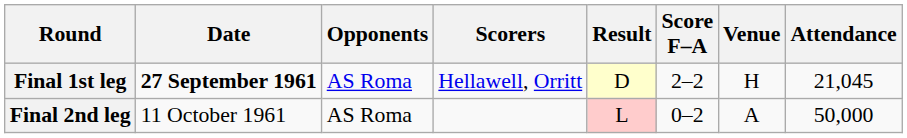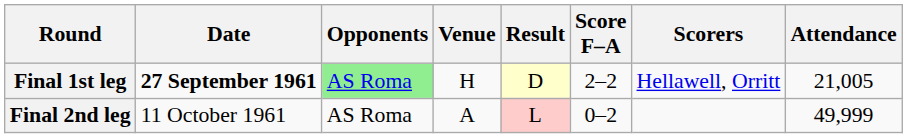 <table class="wikitable plainrowheaders" style="text-align:center">
 <tr>
 <th scope="col">Round</th>
 <th scope="col">Date</th>
 <th scope="col">Opponents</th>
-<th scope="col">Scorers</th>
+<th scope="col">Venue</th>
 <th scope="col">Result</th>
 <th scope="col">Score<br>F–A</th>
-<th scope="col">Venue</th>
+<th scope="col">Scorers</th>
 <th scope="col">Attendance</th>
 </tr>
 <tr>
 <th scope="row">Final 1st leg</th>
 <td align="left"><strong>27 September 1961</strong></td>
-<td align="left"><a href='#'>AS Roma</a></td>
-<td align="left"><a href='#'>Hellawell</a>, <a href='#'>Orritt</a></td>
+<td align="left" style="background: lightgreen;"><a href='#'>AS Roma</a></td>
+<td>H</td>
 <td style=background:#ffc>D</td>
 <td>2–2</td>
-<td>H</td>
-<td>21,045</td>
+<td align="left"><a href='#'>Hellawell</a>, <a href='#'>Orritt</a></td>
+<td>21,005</td>
 </tr>
 <tr>
 <th scope="row">Final 2nd leg</th>
 <td align="left">11 October 1961</td>
 <td align="left">AS Roma</td>
-<td></td>
+<td>A</td>
 <td style=background:#fcc>L</td>
 <td>0–2</td>
-<td>A</td>
-<td>50,000</td>
+<td></td>
+<td>49,999</td>
 </tr>
 </table>
